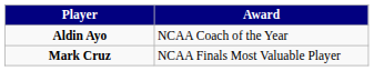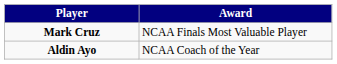 <table class="wikitable" style="text-align: left">
 <tr>
 <th style="color: white; background-color: #020080; width:180px">Player</th>
 <th style="color: white; background-color: #020080; width:260px">Award</th>
 </tr>
 <tr>
+<td style="text-align:center;"><strong>Mark Cruz</strong></td>
+<td>NCAA Finals Most Valuable Player</td>
+</tr>
+<tr>
 <td style="text-align:center;"><strong>Aldin Ayo</strong></td>
 <td>NCAA Coach of the Year</td>
 </tr>
-<tr>
-<td style="text-align:center;"><strong>Mark Cruz</strong></td>
-<td>NCAA Finals Most Valuable Player</td>
-</tr>
 </table>
